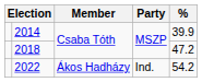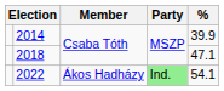 <table class=wikitable>
 <tr>
 <th colspan=2>Election</th>
 <th>Member</th>
 <th>Party</th>
 <th>%</th>
 </tr>
 <tr>
 <td bgcolor=></td>
 <td><a href='#'>2014</a></td>
 <td rowspan=2><a href='#'>Csaba Tóth</a></td>
 <td rowspan=2><a href='#'>MSZP</a></td>
 <td align=right>39.9</td>
 </tr>
 <tr>
 <td bgcolor=></td>
 <td><a href='#'>2018</a></td>
-<td align=right>47.2</td>
+<td align=right>47.1</td>
 </tr>
 <tr>
 <td bgcolor=></td>
 <td><a href='#'>2022</a></td>
 <td><a href='#'>Ákos Hadházy</a></td>
-<td>Ind.</td>
-<td>54.2</td>
+<td style="background: lightgreen;">Ind.</td>
+<td>54.1</td>
 </tr>
 </table>
